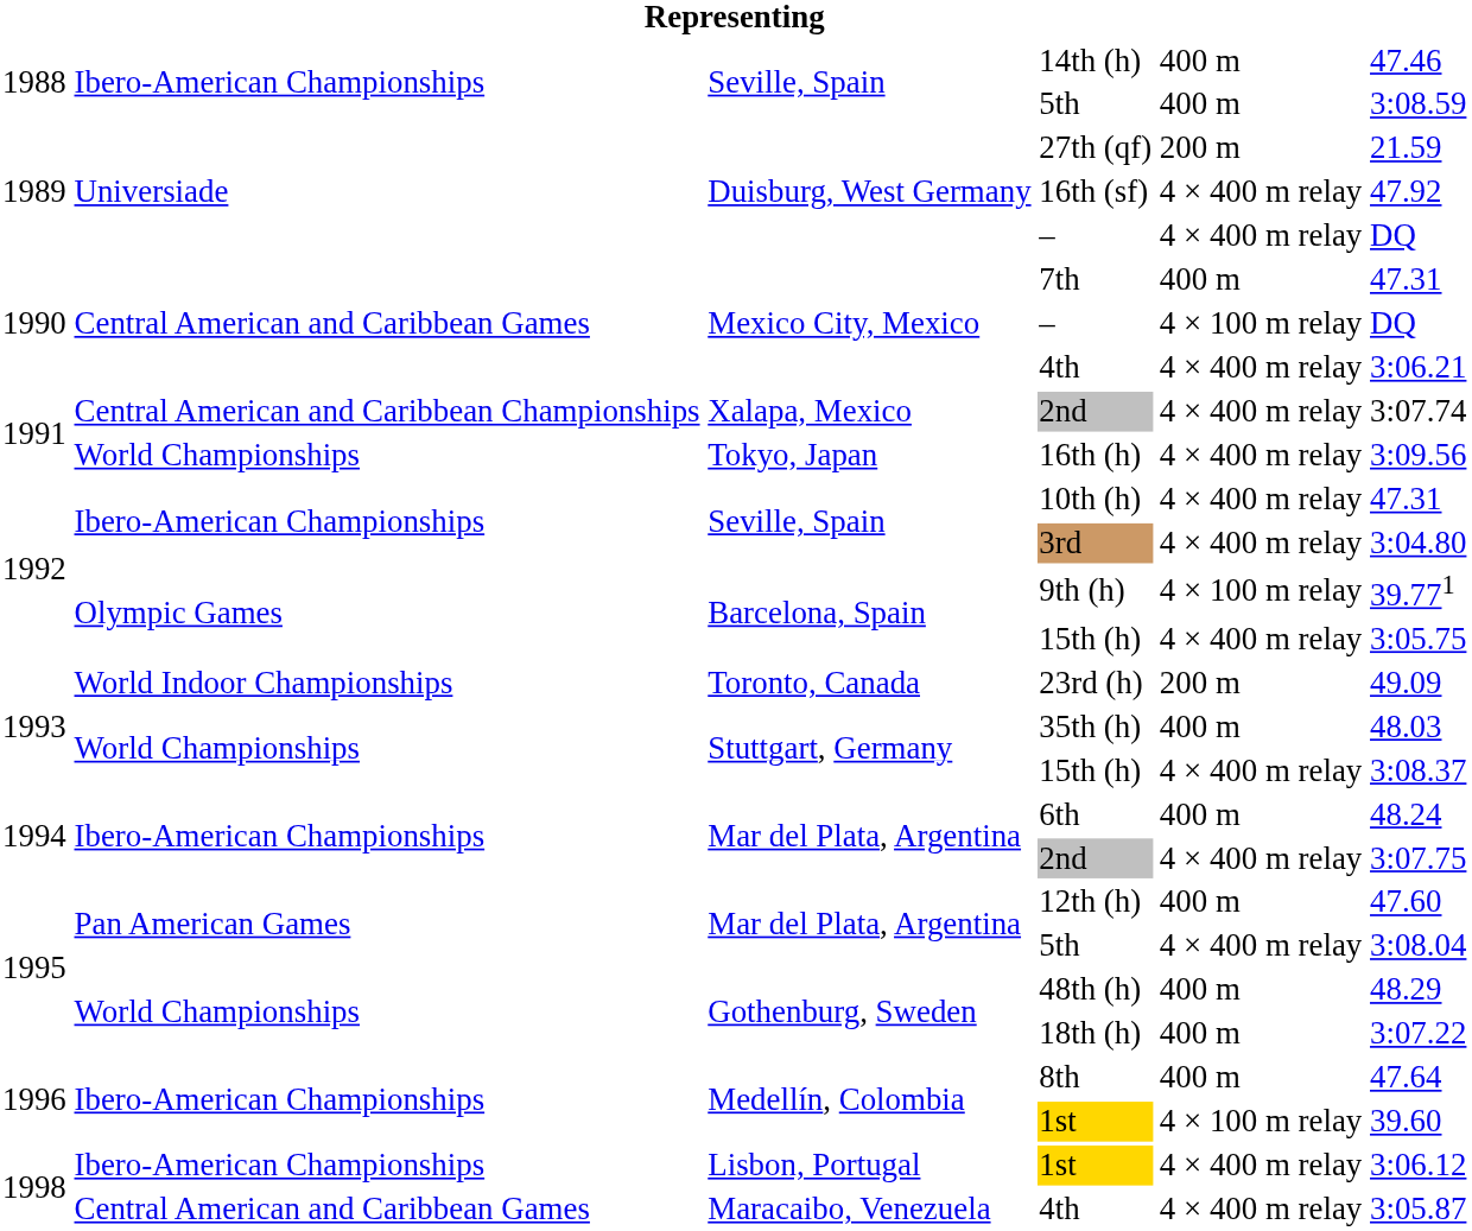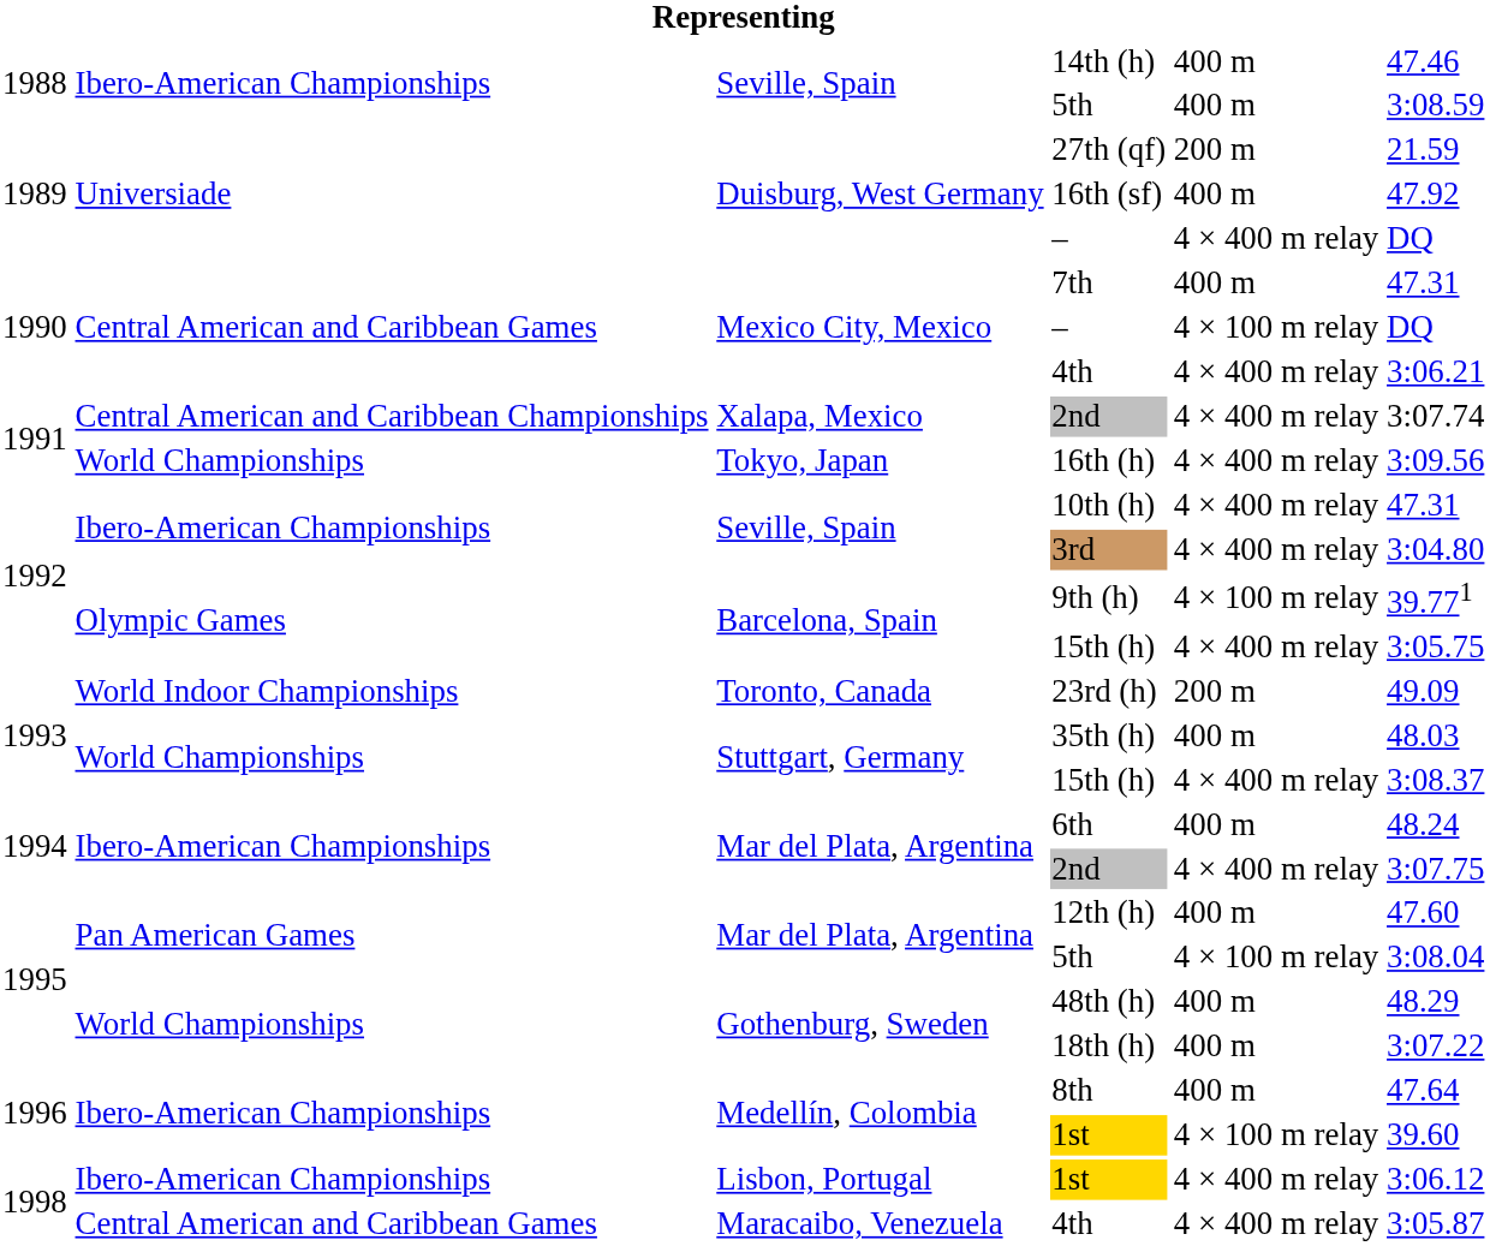 <table>
 <tr>
 <th colspan="6">Representing </th>
 </tr>
 <tr>
 <td rowspan=2>1988</td>
 <td rowspan=2><a href='#'>Ibero-American Championships</a></td>
 <td rowspan=2><a href='#'>Seville, Spain</a></td>
 <td>14th (h)</td>
 <td>400 m</td>
 <td><a href='#'>47.46</a></td>
 </tr>
 <tr>
 <td>5th</td>
 <td>400 m</td>
 <td><a href='#'>3:08.59</a></td>
 </tr>
 <tr>
 <td rowspan=3>1989</td>
 <td rowspan=3><a href='#'>Universiade</a></td>
 <td rowspan=3><a href='#'>Duisburg, West Germany</a></td>
 <td>27th (qf)</td>
 <td>200 m</td>
 <td><a href='#'>21.59</a></td>
 </tr>
 <tr>
 <td>16th (sf)</td>
-<td>4 × 400 m relay</td>
+<td>400 m</td>
 <td><a href='#'>47.92</a></td>
 </tr>
 <tr>
 <td>–</td>
 <td>4 × 400 m relay</td>
 <td><a href='#'>DQ</a></td>
 </tr>
 <tr>
 <td rowspan=3>1990</td>
 <td rowspan=3><a href='#'>Central American and Caribbean Games</a></td>
 <td rowspan=3><a href='#'>Mexico City, Mexico</a></td>
 <td>7th</td>
 <td>400 m</td>
 <td><a href='#'>47.31</a></td>
 </tr>
 <tr>
 <td>–</td>
 <td>4 × 100 m relay</td>
 <td><a href='#'>DQ</a></td>
 </tr>
 <tr>
 <td>4th</td>
 <td>4 × 400 m relay</td>
 <td><a href='#'>3:06.21</a></td>
 </tr>
 <tr>
 <td rowspan=2>1991</td>
 <td><a href='#'>Central American and Caribbean Championships</a></td>
 <td><a href='#'>Xalapa, Mexico</a></td>
 <td bgcolor=silver>2nd</td>
 <td>4 × 400 m relay</td>
 <td>3:07.74</td>
 </tr>
 <tr>
 <td><a href='#'>World Championships</a></td>
 <td><a href='#'>Tokyo, Japan</a></td>
 <td>16th (h)</td>
 <td>4 × 400 m relay</td>
 <td><a href='#'>3:09.56</a></td>
 </tr>
 <tr>
 <td rowspan=4>1992</td>
 <td rowspan=2><a href='#'>Ibero-American Championships</a></td>
 <td rowspan=2><a href='#'>Seville, Spain</a></td>
 <td>10th (h)</td>
 <td>4 × 400 m relay</td>
 <td><a href='#'>47.31</a></td>
 </tr>
 <tr>
 <td bgcolor=cc9966>3rd</td>
 <td>4 × 400 m relay</td>
 <td><a href='#'>3:04.80</a></td>
 </tr>
 <tr>
 <td rowspan=2><a href='#'>Olympic Games</a></td>
 <td rowspan=2><a href='#'>Barcelona, Spain</a></td>
 <td>9th (h)</td>
 <td>4 × 100 m relay</td>
 <td><a href='#'>39.77</a><sup>1</sup></td>
 </tr>
 <tr>
 <td>15th (h)</td>
 <td>4 × 400 m relay</td>
 <td><a href='#'>3:05.75</a></td>
 </tr>
 <tr>
 <td rowspan=3>1993</td>
 <td><a href='#'>World Indoor Championships</a></td>
 <td><a href='#'>Toronto, Canada</a></td>
 <td>23rd (h)</td>
 <td>200 m</td>
 <td><a href='#'>49.09</a></td>
 </tr>
 <tr>
 <td rowspan=2><a href='#'>World Championships</a></td>
 <td rowspan=2><a href='#'>Stuttgart</a>, <a href='#'>Germany</a></td>
 <td>35th (h)</td>
 <td>400 m</td>
 <td><a href='#'>48.03</a></td>
 </tr>
 <tr>
 <td>15th (h)</td>
 <td>4 × 400 m relay</td>
 <td><a href='#'>3:08.37</a></td>
 </tr>
 <tr>
 <td rowspan=2>1994</td>
 <td rowspan=2><a href='#'>Ibero-American Championships</a></td>
 <td rowspan=2><a href='#'>Mar del Plata</a>, <a href='#'>Argentina</a></td>
 <td>6th</td>
 <td>400 m</td>
 <td><a href='#'>48.24</a></td>
 </tr>
 <tr>
 <td bgcolor=silver>2nd</td>
 <td>4 × 400 m relay</td>
 <td><a href='#'>3:07.75</a></td>
 </tr>
 <tr>
 <td rowspan=4>1995</td>
 <td rowspan=2><a href='#'>Pan American Games</a></td>
 <td rowspan=2><a href='#'>Mar del Plata</a>, <a href='#'>Argentina</a></td>
 <td>12th (h)</td>
 <td>400 m</td>
 <td><a href='#'>47.60</a></td>
 </tr>
 <tr>
 <td>5th</td>
-<td>4 × 400 m relay</td>
+<td>4 × 100 m relay</td>
 <td><a href='#'>3:08.04</a></td>
 </tr>
 <tr>
 <td rowspan = "2"><a href='#'>World Championships</a></td>
 <td rowspan = "2"><a href='#'>Gothenburg</a>, <a href='#'>Sweden</a></td>
 <td>48th (h)</td>
 <td>400 m</td>
 <td><a href='#'>48.29</a></td>
 </tr>
 <tr>
 <td>18th (h)</td>
 <td>400 m</td>
 <td><a href='#'>3:07.22</a></td>
 </tr>
 <tr>
 <td rowspan = "2">1996</td>
 <td rowspan = "2"><a href='#'>Ibero-American Championships</a></td>
 <td rowspan = "2"><a href='#'>Medellín</a>, <a href='#'>Colombia</a></td>
 <td>8th</td>
 <td>400 m</td>
 <td><a href='#'>47.64</a></td>
 </tr>
 <tr>
 <td bgcolor=gold>1st</td>
 <td>4 × 100 m relay</td>
 <td><a href='#'>39.60</a></td>
 </tr>
 <tr>
 <td rowspan=2>1998</td>
 <td><a href='#'>Ibero-American Championships</a></td>
 <td><a href='#'>Lisbon, Portugal</a></td>
 <td bgcolor=gold>1st</td>
 <td>4 × 400 m relay</td>
 <td><a href='#'>3:06.12</a></td>
 </tr>
 <tr>
 <td><a href='#'>Central American and Caribbean Games</a></td>
 <td><a href='#'>Maracaibo, Venezuela</a></td>
 <td>4th</td>
 <td>4 × 400 m relay</td>
 <td><a href='#'>3:05.87</a></td>
 </tr>
 </table>
